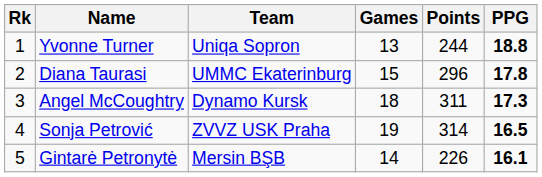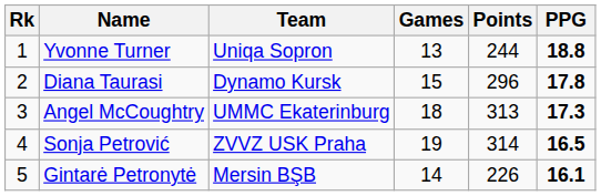 <table class="wikitable" style="text-align: center;">
 <tr>
 <th>Rk</th>
 <th>Name</th>
 <th>Team</th>
 <th>Games</th>
 <th>Points</th>
 <th width=40>PPG</th>
 </tr>
 <tr>
 <td>1</td>
 <td align="left"> <a href='#'>Yvonne Turner</a></td>
 <td align="left"> <a href='#'>Uniqa Sopron</a></td>
 <td>13</td>
 <td>244</td>
 <td><strong>18.8</strong></td>
 </tr>
 <tr>
 <td>2</td>
 <td align="left"> <a href='#'>Diana Taurasi</a></td>
-<td align="left"> <a href='#'>UMMC Ekaterinburg</a></td>
+<td align="left"> <a href='#'>Dynamo Kursk</a></td>
 <td>15</td>
 <td>296</td>
 <td><strong>17.8</strong></td>
 </tr>
 <tr>
 <td>3</td>
 <td align="left"> <a href='#'>Angel McCoughtry</a></td>
-<td align="left"> <a href='#'>Dynamo Kursk</a></td>
+<td align="left"> <a href='#'>UMMC Ekaterinburg</a></td>
 <td>18</td>
-<td>311</td>
+<td>313</td>
 <td><strong>17.3</strong></td>
 </tr>
 <tr>
 <td>4</td>
 <td align="left"> <a href='#'>Sonja Petrović</a></td>
 <td align="left"> <a href='#'>ZVVZ USK Praha</a></td>
 <td>19</td>
 <td>314</td>
 <td><strong>16.5</strong></td>
 </tr>
 <tr>
 <td>5</td>
 <td align="left"> <a href='#'>Gintarė Petronytė</a></td>
 <td align="left"> <a href='#'>Mersin BŞB</a></td>
 <td>14</td>
 <td>226</td>
 <td><strong>16.1</strong></td>
 </tr>
 </table>
